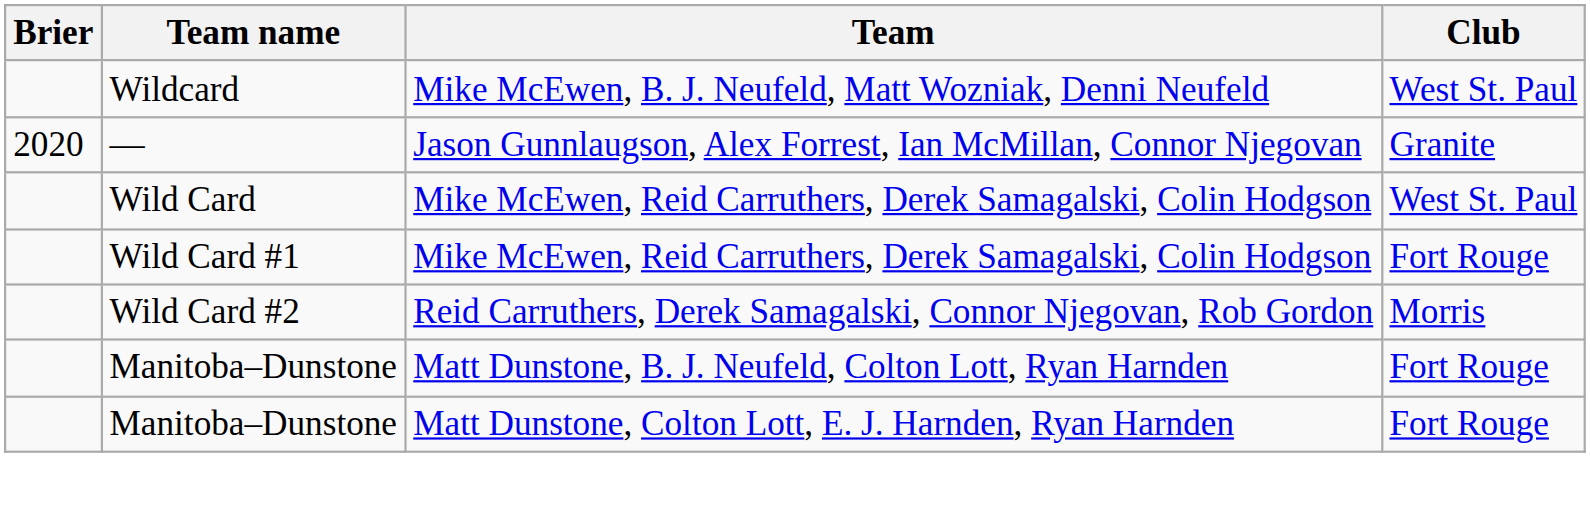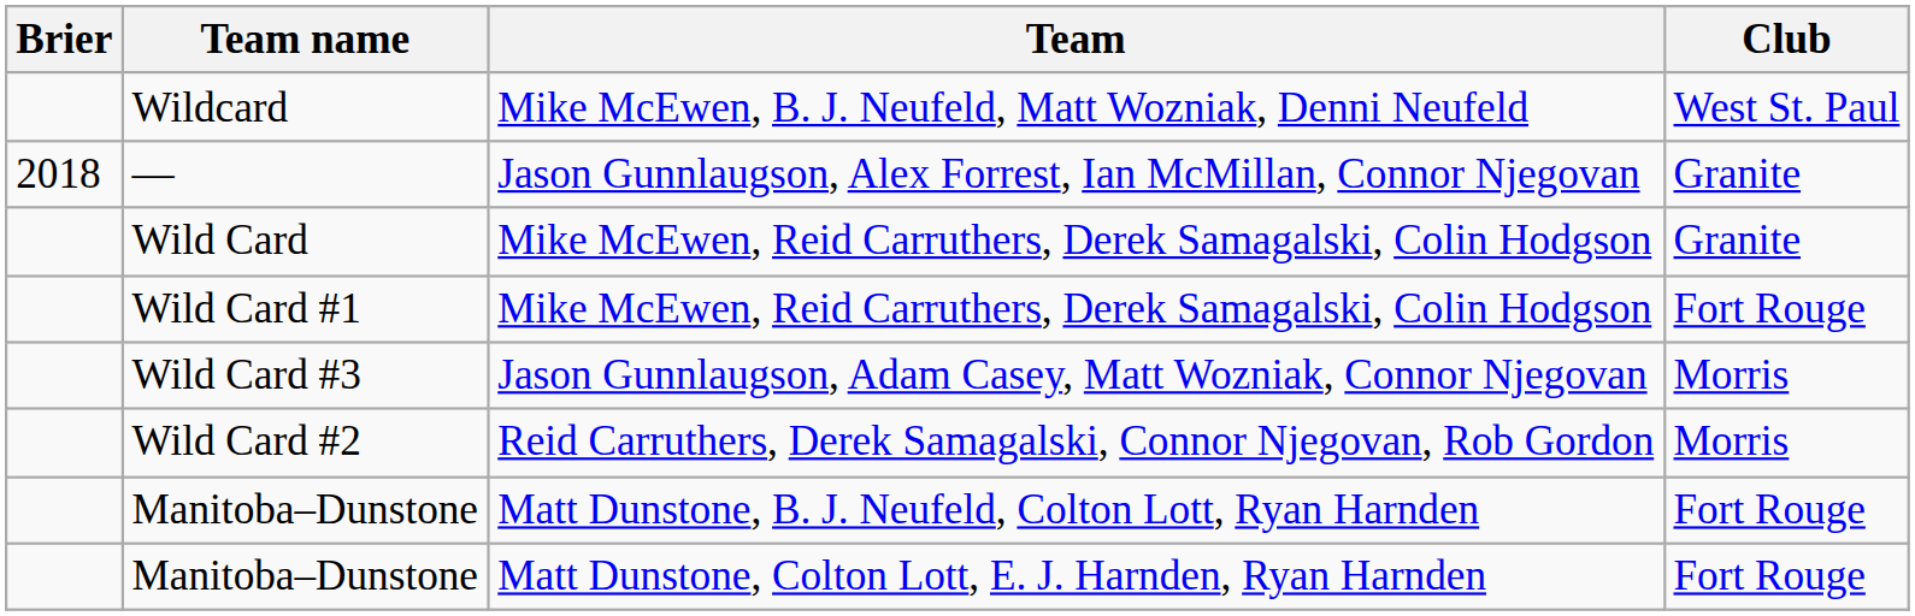 <table class="wikitable">
 <tr>
 <th scope="col">Brier</th>
 <th scope="col">Team name</th>
 <th scope="col">Team</th>
 <th scope="col">Club</th>
 </tr>
 <tr>
 <td></td>
 <td>Wildcard</td>
 <td><a href='#'>Mike McEwen</a>, <a href='#'>B. J. Neufeld</a>, <a href='#'>Matt Wozniak</a>, <a href='#'>Denni Neufeld</a></td>
 <td><a href='#'>West St. Paul</a></td>
 </tr>
 <tr>
-<td>2020</td>
+<td>2018</td>
 <td>—</td>
 <td><a href='#'>Jason Gunnlaugson</a>, <a href='#'>Alex Forrest</a>, <a href='#'>Ian McMillan</a>, <a href='#'>Connor Njegovan</a></td>
 <td><a href='#'>Granite</a></td>
 </tr>
 <tr>
 <td></td>
 <td>Wild Card</td>
 <td><a href='#'>Mike McEwen</a>, <a href='#'>Reid Carruthers</a>, <a href='#'>Derek Samagalski</a>, <a href='#'>Colin Hodgson</a></td>
-<td><a href='#'>West St. Paul</a></td>
+<td><a href='#'>Granite</a></td>
 </tr>
 <tr>
 <td></td>
 <td>Wild Card #1</td>
 <td><a href='#'>Mike McEwen</a>, <a href='#'>Reid Carruthers</a>, <a href='#'>Derek Samagalski</a>, <a href='#'>Colin Hodgson</a></td>
 <td><a href='#'>Fort Rouge</a></td>
+</tr>
+<tr>
+<td></td>
+<td>Wild Card #3</td>
+<td><a href='#'>Jason Gunnlaugson</a>, <a href='#'>Adam Casey</a>, <a href='#'>Matt Wozniak</a>, <a href='#'>Connor Njegovan</a></td>
+<td><a href='#'>Morris</a></td>
 </tr>
 <tr>
 <td></td>
 <td>Wild Card #2</td>
 <td><a href='#'>Reid Carruthers</a>, <a href='#'>Derek Samagalski</a>, <a href='#'>Connor Njegovan</a>, <a href='#'>Rob Gordon</a></td>
 <td><a href='#'>Morris</a></td>
 </tr>
 <tr>
 <td></td>
 <td>Manitoba–Dunstone</td>
 <td><a href='#'>Matt Dunstone</a>, <a href='#'>B. J. Neufeld</a>, <a href='#'>Colton Lott</a>, <a href='#'>Ryan Harnden</a></td>
 <td><a href='#'>Fort Rouge</a></td>
 </tr>
 <tr>
 <td></td>
 <td>Manitoba–Dunstone</td>
 <td><a href='#'>Matt Dunstone</a>, <a href='#'>Colton Lott</a>, <a href='#'>E. J. Harnden</a>, <a href='#'>Ryan Harnden</a></td>
 <td><a href='#'>Fort Rouge</a></td>
 </tr>
 </table>
